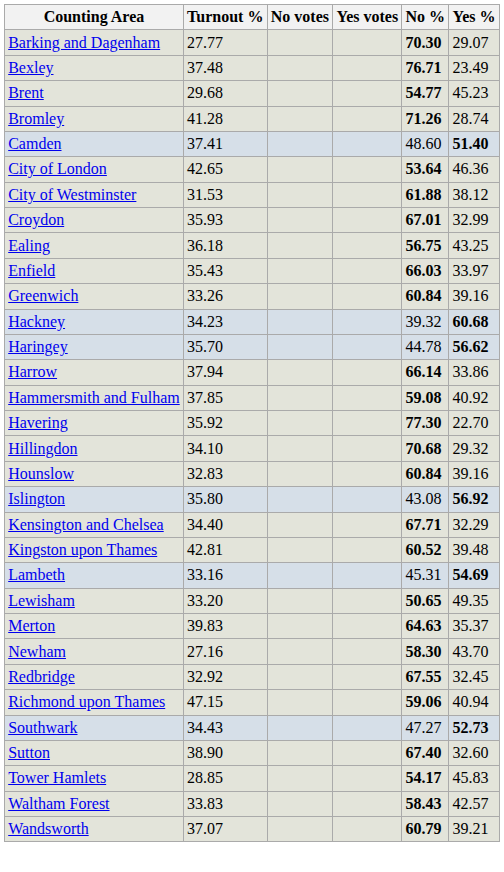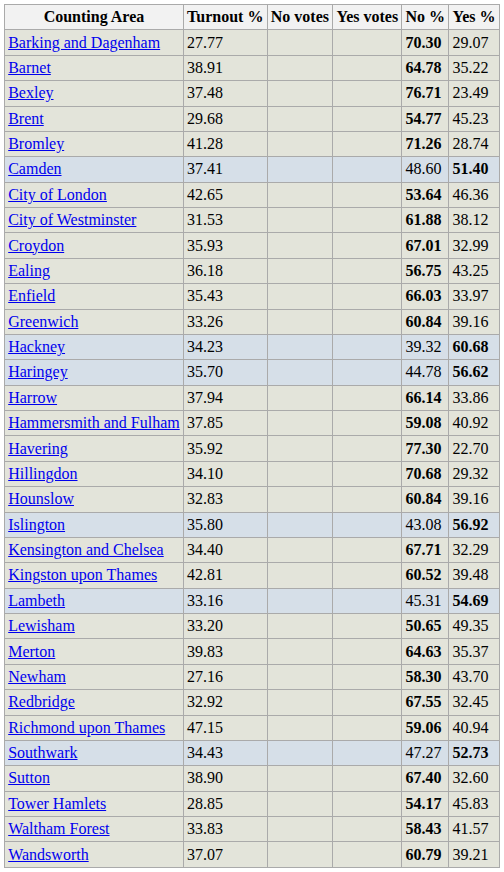 <table class="wikitable sortable">
 <tr>
 <th>Counting Area</th>
 <th>Turnout %</th>
 <th>No votes</th>
 <th>Yes votes</th>
 <th>No %</th>
 <th>Yes %</th>
 </tr>
 <tr style="background:#E3E4DA;">
 <td><a href='#'>Barking and Dagenham</a></td>
 <td>27.77</td>
 <td><strong></strong></td>
 <td></td>
 <td><strong>70.30</strong></td>
 <td>29.07</td>
+</tr>
+<tr style="background:#E3E4DA;">
+<td><a href='#'>Barnet</a></td>
+<td>38.91</td>
+<td><strong></strong></td>
+<td></td>
+<td><strong>64.78</strong></td>
+<td>35.22</td>
 </tr>
 <tr style="background:#E3E4DA;">
 <td><a href='#'>Bexley</a></td>
 <td>37.48</td>
 <td><strong></strong></td>
 <td></td>
 <td><strong>76.71</strong></td>
 <td>23.49</td>
 </tr>
 <tr style="background:#E3E4DA;">
 <td><a href='#'>Brent</a></td>
 <td>29.68</td>
 <td><strong></strong></td>
 <td></td>
 <td><strong>54.77</strong></td>
 <td>45.23</td>
 </tr>
 <tr style="background:#E3E4DA;">
 <td><a href='#'>Bromley</a></td>
 <td>41.28</td>
 <td><strong></strong></td>
 <td></td>
 <td><strong>71.26</strong></td>
 <td>28.74</td>
 </tr>
 <tr style="background:#D6DFE8;">
 <td><a href='#'>Camden</a></td>
 <td>37.41</td>
 <td></td>
 <td><strong></strong></td>
 <td>48.60</td>
 <td><strong>51.40</strong></td>
 </tr>
 <tr style="background:#E3E4DA;">
 <td><a href='#'>City of London</a></td>
 <td>42.65</td>
 <td><strong></strong></td>
 <td></td>
 <td><strong>53.64</strong></td>
 <td>46.36</td>
 </tr>
 <tr style="background:#E3E4DA;">
 <td><a href='#'>City of Westminster</a></td>
 <td>31.53</td>
 <td><strong></strong></td>
 <td></td>
 <td><strong>61.88</strong></td>
 <td>38.12</td>
 </tr>
 <tr style="background:#E3E4DA;">
 <td><a href='#'>Croydon</a></td>
 <td>35.93</td>
 <td><strong></strong></td>
 <td></td>
 <td><strong>67.01</strong></td>
 <td>32.99</td>
 </tr>
 <tr style="background:#E3E4DA;">
 <td><a href='#'>Ealing</a></td>
 <td>36.18</td>
 <td><strong></strong></td>
 <td></td>
 <td><strong>56.75</strong></td>
 <td>43.25</td>
 </tr>
 <tr style="background:#E3E4DA;">
 <td><a href='#'>Enfield</a></td>
 <td>35.43</td>
 <td><strong></strong></td>
 <td></td>
 <td><strong>66.03</strong></td>
 <td>33.97</td>
 </tr>
 <tr style="background:#E3E4DA;">
 <td><a href='#'>Greenwich</a></td>
 <td>33.26</td>
 <td><strong></strong></td>
 <td></td>
 <td><strong>60.84</strong></td>
 <td>39.16</td>
 </tr>
 <tr style="background:#D6DFE8;">
 <td><a href='#'>Hackney</a></td>
 <td>34.23</td>
 <td></td>
 <td><strong></strong></td>
 <td>39.32</td>
 <td><strong>60.68</strong></td>
 </tr>
 <tr style="background:#D6DFE8;">
 <td><a href='#'>Haringey</a></td>
 <td>35.70</td>
 <td></td>
 <td><strong></strong></td>
 <td>44.78</td>
 <td><strong>56.62</strong></td>
 </tr>
 <tr style="background:#E3E4DA;">
 <td><a href='#'>Harrow</a></td>
 <td>37.94</td>
 <td><strong></strong></td>
 <td></td>
 <td><strong>66.14</strong></td>
 <td>33.86</td>
 </tr>
 <tr style="background:#E3E4DA;">
 <td><a href='#'>Hammersmith and Fulham</a></td>
 <td>37.85</td>
 <td><strong></strong></td>
 <td></td>
 <td><strong>59.08</strong></td>
 <td>40.92</td>
 </tr>
 <tr style="background:#E3E4DA;">
 <td><a href='#'>Havering</a></td>
 <td>35.92</td>
 <td><strong></strong></td>
 <td></td>
 <td><strong>77.30</strong></td>
 <td>22.70</td>
 </tr>
 <tr style="background:#E3E4DA;">
 <td><a href='#'>Hillingdon</a></td>
 <td>34.10</td>
 <td><strong></strong></td>
 <td></td>
 <td><strong>70.68</strong></td>
 <td>29.32</td>
 </tr>
 <tr style="background:#E3E4DA;">
 <td><a href='#'>Hounslow</a></td>
 <td>32.83</td>
 <td><strong></strong></td>
 <td></td>
 <td><strong>60.84</strong></td>
 <td>39.16</td>
 </tr>
 <tr style="background:#D6DFE8;">
 <td><a href='#'>Islington</a></td>
 <td>35.80</td>
 <td></td>
 <td><strong></strong></td>
 <td>43.08</td>
 <td><strong>56.92</strong></td>
 </tr>
 <tr style="background:#E3E4DA;">
 <td><a href='#'>Kensington and Chelsea</a></td>
 <td>34.40</td>
 <td><strong></strong></td>
 <td></td>
 <td><strong>67.71</strong></td>
 <td>32.29</td>
 </tr>
 <tr style="background:#E3E4DA;">
 <td><a href='#'>Kingston upon Thames</a></td>
 <td>42.81</td>
 <td><strong></strong></td>
 <td></td>
 <td><strong>60.52</strong></td>
 <td>39.48</td>
 </tr>
 <tr style="background:#D6DFE8;">
 <td><a href='#'>Lambeth</a></td>
 <td>33.16</td>
 <td></td>
 <td><strong></strong></td>
 <td>45.31</td>
 <td><strong>54.69</strong></td>
 </tr>
 <tr style="background:#E3E4DA;">
 <td><a href='#'>Lewisham</a></td>
 <td>33.20</td>
 <td><strong></strong></td>
 <td></td>
 <td><strong>50.65</strong></td>
 <td>49.35</td>
 </tr>
 <tr style="background:#E3E4DA;">
 <td><a href='#'>Merton</a></td>
 <td>39.83</td>
 <td><strong></strong></td>
 <td></td>
 <td><strong>64.63</strong></td>
 <td>35.37</td>
 </tr>
 <tr style="background:#E3E4DA;">
 <td><a href='#'>Newham</a></td>
 <td>27.16</td>
 <td><strong></strong></td>
 <td></td>
 <td><strong>58.30</strong></td>
 <td>43.70</td>
 </tr>
 <tr style="background:#E3E4DA;">
 <td><a href='#'>Redbridge</a></td>
 <td>32.92</td>
 <td><strong></strong></td>
 <td></td>
 <td><strong>67.55</strong></td>
 <td>32.45</td>
 </tr>
 <tr style="background:#E3E4DA;">
 <td><a href='#'>Richmond upon Thames</a></td>
 <td>47.15</td>
 <td><strong></strong></td>
 <td></td>
 <td><strong>59.06</strong></td>
 <td>40.94</td>
 </tr>
 <tr style="background:#D6DFE8;">
 <td><a href='#'>Southwark</a></td>
 <td>34.43</td>
 <td></td>
 <td><strong></strong></td>
 <td>47.27</td>
 <td><strong>52.73</strong></td>
 </tr>
 <tr style="background:#E3E4DA;">
 <td><a href='#'>Sutton</a></td>
 <td>38.90</td>
 <td><strong></strong></td>
 <td></td>
 <td><strong>67.40</strong></td>
 <td>32.60</td>
 </tr>
 <tr style="background:#E3E4DA;">
 <td><a href='#'>Tower Hamlets</a></td>
 <td>28.85</td>
 <td><strong></strong></td>
 <td></td>
 <td><strong>54.17</strong></td>
 <td>45.83</td>
 </tr>
 <tr style="background:#E3E4DA;">
 <td><a href='#'>Waltham Forest</a></td>
 <td>33.83</td>
 <td><strong></strong></td>
 <td></td>
 <td><strong>58.43</strong></td>
-<td>42.57</td>
+<td>41.57</td>
 </tr>
 <tr style="background:#E3E4DA;">
 <td><a href='#'>Wandsworth</a></td>
 <td>37.07</td>
 <td><strong></strong></td>
 <td></td>
 <td><strong>60.79</strong></td>
 <td>39.21</td>
 </tr>
 </table>
